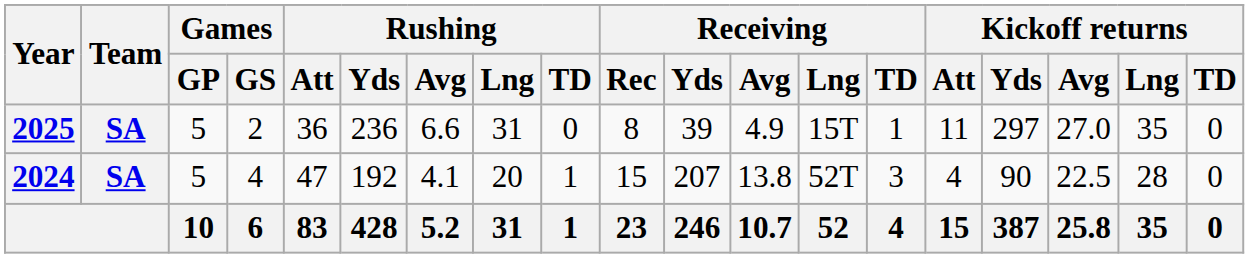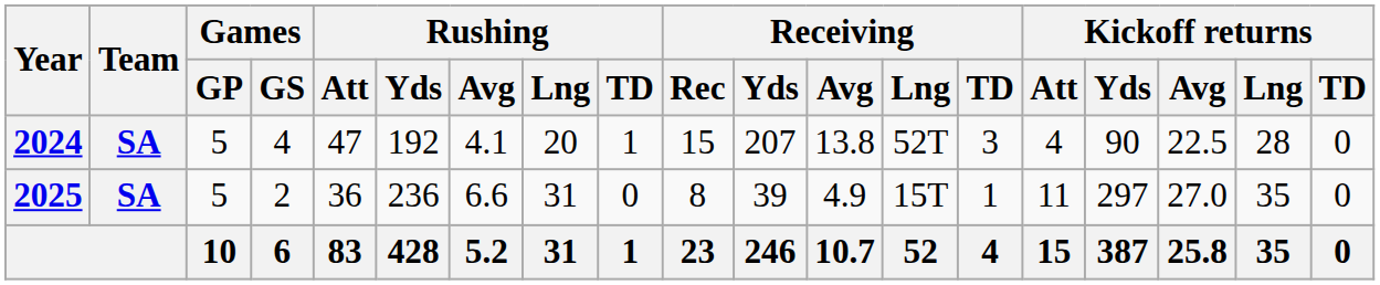 <table class="wikitable" style="text-align:center;">
 <tr>
 <th rowspan="2">Year</th>
 <th rowspan="2">Team</th>
 <th colspan="2">Games</th>
 <th colspan="5">Rushing</th>
 <th colspan="5">Receiving</th>
 <th colspan="5">Kickoff returns</th>
 </tr>
 <tr>
 <th>GP</th>
 <th>GS</th>
 <th>Att</th>
 <th>Yds</th>
 <th>Avg</th>
 <th>Lng</th>
 <th>TD</th>
 <th>Rec</th>
 <th>Yds</th>
 <th>Avg</th>
 <th>Lng</th>
 <th>TD</th>
 <th>Att</th>
 <th>Yds</th>
 <th>Avg</th>
 <th>Lng</th>
 <th>TD</th>
 </tr>
 <tr>
+<th><a href='#'>2024</a></th>
+<th><a href='#'>SA</a></th>
+<td>5</td>
+<td>4</td>
+<td>47</td>
+<td>192</td>
+<td>4.1</td>
+<td>20</td>
+<td>1</td>
+<td>15</td>
+<td>207</td>
+<td>13.8</td>
+<td>52T</td>
+<td>3</td>
+<td>4</td>
+<td>90</td>
+<td>22.5</td>
+<td>28</td>
+<td>0</td>
+</tr>
+<tr>
 <th><a href='#'>2025</a></th>
 <th><a href='#'>SA</a></th>
 <td>5</td>
 <td>2</td>
 <td>36</td>
 <td>236</td>
 <td>6.6</td>
 <td>31</td>
 <td>0</td>
 <td>8</td>
 <td>39</td>
 <td>4.9</td>
 <td>15T</td>
 <td>1</td>
 <td>11</td>
 <td>297</td>
 <td>27.0</td>
 <td>35</td>
-<td>0</td>
-</tr>
-<tr>
-<th><a href='#'>2024</a></th>
-<th><a href='#'>SA</a></th>
-<td>5</td>
-<td>4</td>
-<td>47</td>
-<td>192</td>
-<td>4.1</td>
-<td>20</td>
-<td>1</td>
-<td>15</td>
-<td>207</td>
-<td>13.8</td>
-<td>52T</td>
-<td>3</td>
-<td>4</td>
-<td>90</td>
-<td>22.5</td>
-<td>28</td>
 <td>0</td>
 </tr>
 <tr>
 <th colspan="2"></th>
 <th>10</th>
 <th>6</th>
 <th>83</th>
 <th>428</th>
 <th>5.2</th>
 <th>31</th>
 <th>1</th>
 <th>23</th>
 <th>246</th>
 <th>10.7</th>
 <th>52</th>
 <th>4</th>
 <th>15</th>
 <th>387</th>
 <th>25.8</th>
 <th>35</th>
 <th>0</th>
 </tr>
 </table>
